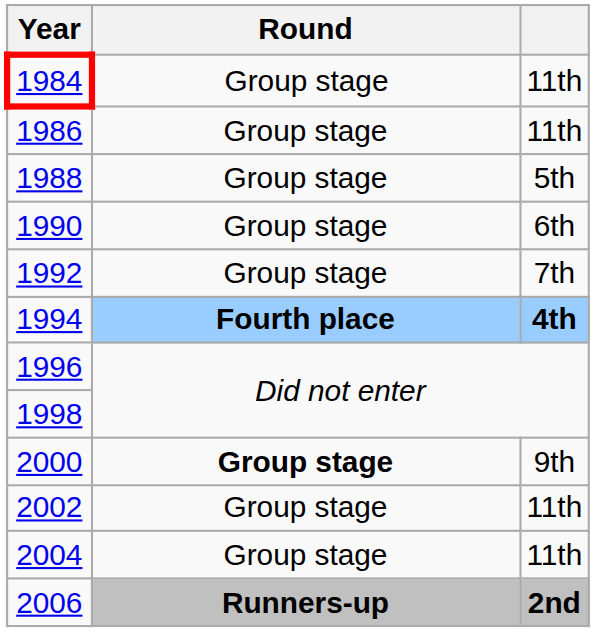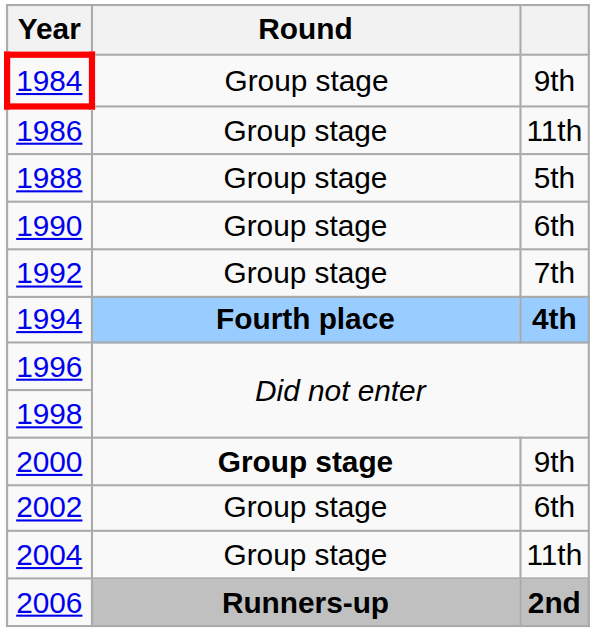 <table class="wikitable" style="text-align: center; font-size:90%">
 <tr>
 <th>Year</th>
 <th style="width:200px">Round</th>
 <th></th>
 </tr>
 <tr>
 <td style="border: 3px solid red"><a href='#'>1984</a></td>
 <td>Group stage</td>
-<td>11th</td>
+<td>9th</td>
 </tr>
 <tr>
 <td><a href='#'>1986</a></td>
 <td>Group stage</td>
 <td>11th</td>
 </tr>
 <tr>
 <td><a href='#'>1988</a></td>
 <td>Group stage</td>
 <td>5th</td>
 </tr>
 <tr>
 <td><a href='#'>1990</a></td>
 <td>Group stage</td>
 <td>6th</td>
 </tr>
 <tr>
 <td><a href='#'>1992</a></td>
 <td>Group stage</td>
 <td>7th</td>
 </tr>
 <tr>
 <td><a href='#'>1994</a></td>
 <td bgcolor="9acdff"><strong>Fourth place</strong></td>
 <td bgcolor="9acdff"><strong>4th</strong></td>
 </tr>
 <tr>
 <td><a href='#'>1996</a></td>
 <td colspan="2" rowspan="2"><em>Did not enter</em></td>
 </tr>
 <tr>
 <td><a href='#'>1998</a></td>
 </tr>
 <tr>
 <td><a href='#'>2000</a></td>
 <td><strong>Group stage</strong></td>
 <td>9th</td>
 </tr>
 <tr>
 <td><a href='#'>2002</a></td>
 <td>Group stage</td>
-<td>11th</td>
+<td>6th</td>
 </tr>
 <tr>
 <td><a href='#'>2004</a></td>
 <td>Group stage</td>
 <td>11th</td>
 </tr>
 <tr>
 <td><a href='#'>2006</a></td>
 <td bgcolor=Silver><strong>Runners-up</strong></td>
 <td bgcolor=Silver><strong>2nd</strong></td>
 </tr>
 </table>
